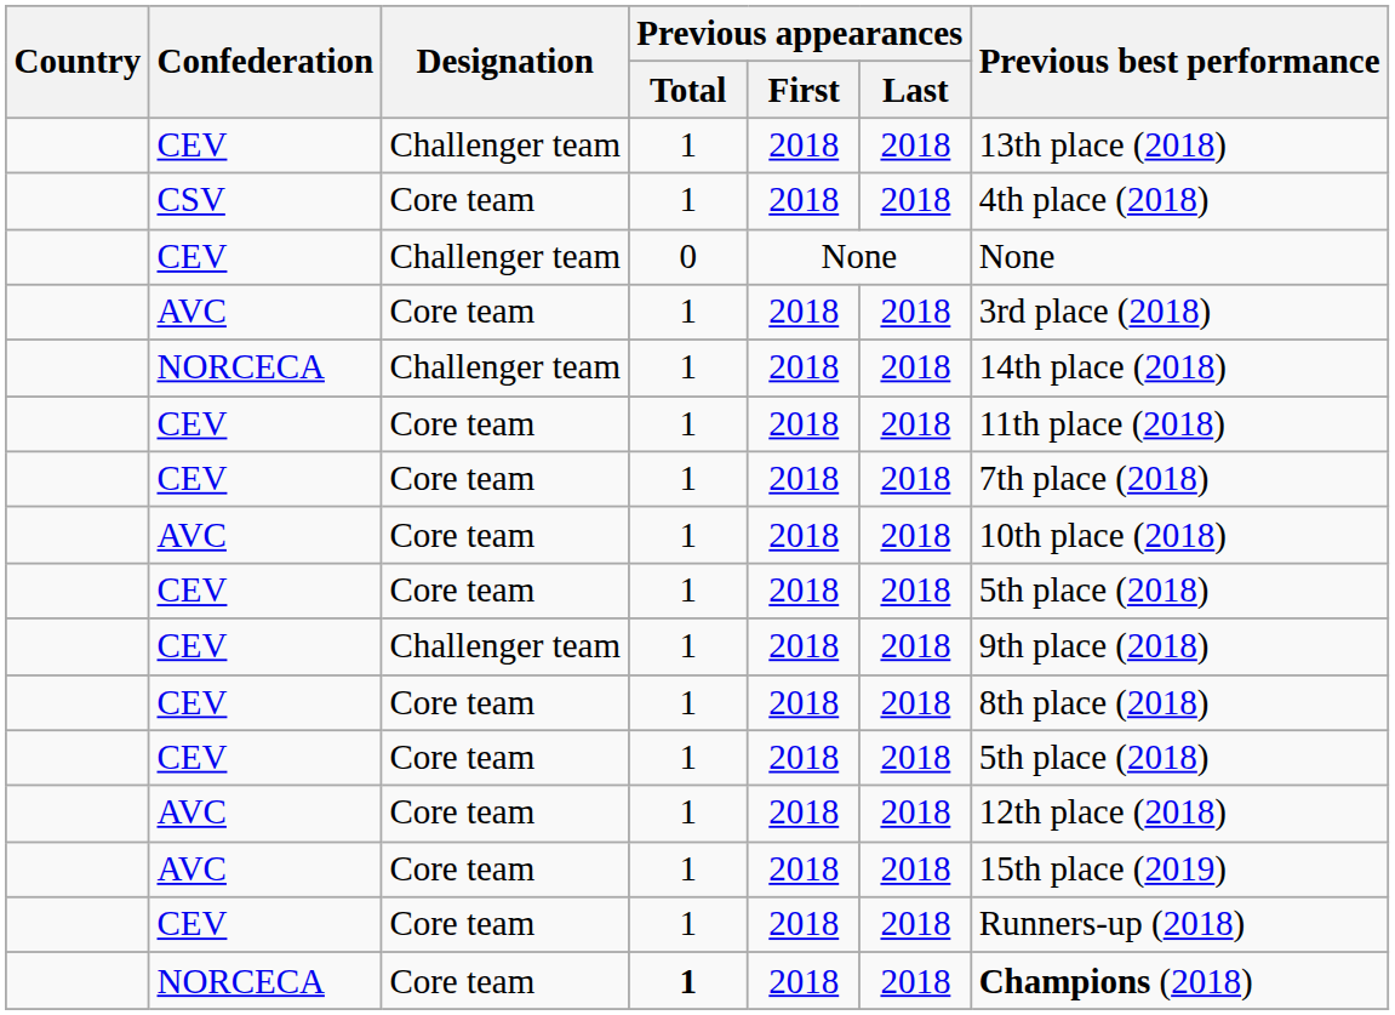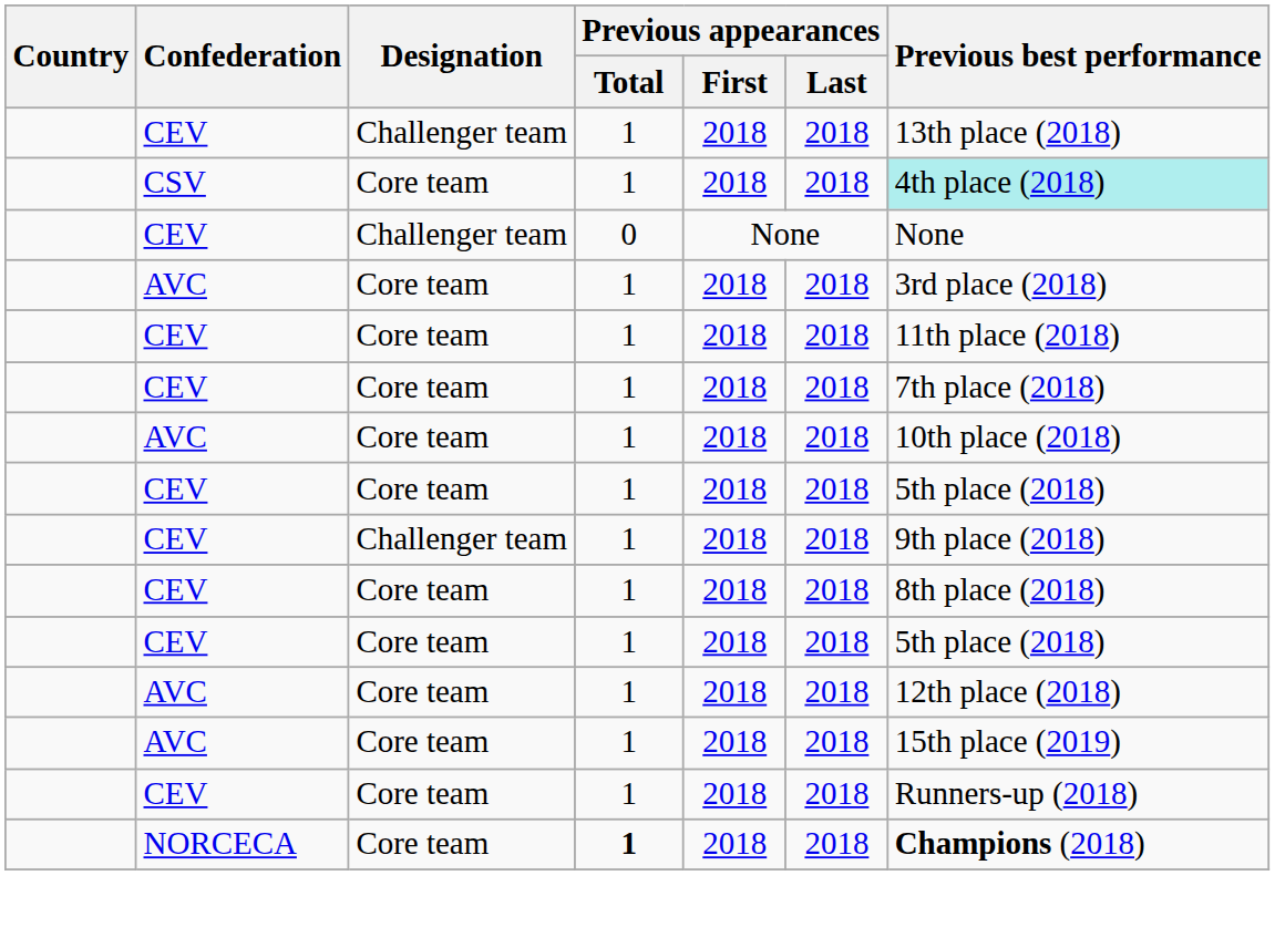 <table class="wikitable sortable">
 <tr>
 <th rowspan=2>Country</th>
 <th rowspan=2>Confederation</th>
 <th rowspan=2>Designation</th>
 <th colspan=3>Previous appearances</th>
 <th rowspan=2>Previous best performance</th>
 </tr>
 <tr>
 <th>Total</th>
 <th>First</th>
 <th>Last</th>
 </tr>
 <tr>
 <td></td>
 <td><a href='#'>CEV</a></td>
 <td>Challenger team</td>
 <td style="text-align:center">1</td>
 <td style="text-align:center"><a href='#'>2018</a></td>
 <td style="text-align:center"><a href='#'>2018</a></td>
 <td>13th place (<a href='#'>2018</a>)</td>
 </tr>
 <tr>
 <td></td>
 <td><a href='#'>CSV</a></td>
 <td>Core team</td>
 <td style="text-align:center">1</td>
 <td style="text-align:center"><a href='#'>2018</a></td>
 <td style="text-align:center"><a href='#'>2018</a></td>
-<td>4th place (<a href='#'>2018</a>)</td>
+<td style="background: paleturquoise;">4th place (<a href='#'>2018</a>)</td>
 </tr>
 <tr>
 <td></td>
 <td><a href='#'>CEV</a></td>
 <td>Challenger team</td>
 <td style="text-align:center">0</td>
 <td colspan=2 style="text-align:center">None</td>
 <td>None</td>
 </tr>
 <tr>
 <td></td>
 <td><a href='#'>AVC</a></td>
 <td>Core team</td>
 <td style="text-align:center">1</td>
 <td style="text-align:center"><a href='#'>2018</a></td>
 <td style="text-align:center"><a href='#'>2018</a></td>
 <td>3rd place (<a href='#'>2018</a>)</td>
-</tr>
-<tr>
-<td></td>
-<td><a href='#'>NORCECA</a></td>
-<td>Challenger team</td>
-<td style="text-align:center">1</td>
-<td style="text-align:center"><a href='#'>2018</a></td>
-<td style="text-align:center"><a href='#'>2018</a></td>
-<td>14th place (<a href='#'>2018</a>)</td>
 </tr>
 <tr>
 <td></td>
 <td><a href='#'>CEV</a></td>
 <td>Core team</td>
 <td style="text-align:center">1</td>
 <td style="text-align:center"><a href='#'>2018</a></td>
 <td style="text-align:center"><a href='#'>2018</a></td>
 <td>11th place (<a href='#'>2018</a>)</td>
 </tr>
 <tr>
 <td></td>
 <td><a href='#'>CEV</a></td>
 <td>Core team</td>
 <td style="text-align:center">1</td>
 <td style="text-align:center"><a href='#'>2018</a></td>
 <td style="text-align:center"><a href='#'>2018</a></td>
 <td>7th place (<a href='#'>2018</a>)</td>
 </tr>
 <tr>
 <td></td>
 <td><a href='#'>AVC</a></td>
 <td>Core team</td>
 <td style="text-align:center">1</td>
 <td style="text-align:center"><a href='#'>2018</a></td>
 <td style="text-align:center"><a href='#'>2018</a></td>
 <td>10th place (<a href='#'>2018</a>)</td>
 </tr>
 <tr>
 <td></td>
 <td><a href='#'>CEV</a></td>
 <td>Core team</td>
 <td style="text-align:center">1</td>
 <td style="text-align:center"><a href='#'>2018</a></td>
 <td style="text-align:center"><a href='#'>2018</a></td>
 <td>5th place (<a href='#'>2018</a>)</td>
 </tr>
 <tr>
 <td></td>
 <td><a href='#'>CEV</a></td>
 <td>Challenger team</td>
 <td style="text-align:center">1</td>
 <td style="text-align:center"><a href='#'>2018</a></td>
 <td style="text-align:center"><a href='#'>2018</a></td>
 <td>9th place (<a href='#'>2018</a>)</td>
 </tr>
 <tr>
 <td></td>
 <td><a href='#'>CEV</a></td>
 <td>Core team</td>
 <td style="text-align:center">1</td>
 <td style="text-align:center"><a href='#'>2018</a></td>
 <td style="text-align:center"><a href='#'>2018</a></td>
 <td>8th place (<a href='#'>2018</a>)</td>
 </tr>
 <tr>
 <td></td>
 <td><a href='#'>CEV</a></td>
 <td>Core team</td>
 <td style="text-align:center">1</td>
 <td style="text-align:center"><a href='#'>2018</a></td>
 <td style="text-align:center"><a href='#'>2018</a></td>
 <td>5th place (<a href='#'>2018</a>)</td>
 </tr>
 <tr>
 <td></td>
 <td><a href='#'>AVC</a></td>
 <td>Core team</td>
 <td style="text-align:center">1</td>
 <td style="text-align:center"><a href='#'>2018</a></td>
 <td style="text-align:center"><a href='#'>2018</a></td>
 <td>12th place (<a href='#'>2018</a>)</td>
 </tr>
 <tr>
 <td></td>
 <td><a href='#'>AVC</a></td>
 <td>Core team</td>
 <td style="text-align:center">1</td>
 <td style="text-align:center"><a href='#'>2018</a></td>
 <td style="text-align:center"><a href='#'>2018</a></td>
 <td>15th place (<a href='#'>2019</a>)</td>
 </tr>
 <tr>
 <td></td>
 <td><a href='#'>CEV</a></td>
 <td>Core team</td>
 <td style="text-align:center">1</td>
 <td style="text-align:center"><a href='#'>2018</a></td>
 <td style="text-align:center"><a href='#'>2018</a></td>
 <td>Runners-up (<a href='#'>2018</a>)</td>
 </tr>
 <tr>
 <td></td>
 <td><a href='#'>NORCECA</a></td>
 <td>Core team</td>
 <td style="text-align:center"><strong>1</strong></td>
 <td style="text-align:center"><a href='#'>2018</a></td>
 <td style="text-align:center"><a href='#'>2018</a></td>
 <td><strong>Champions</strong> (<a href='#'>2018</a>)</td>
 </tr>
 </table>
